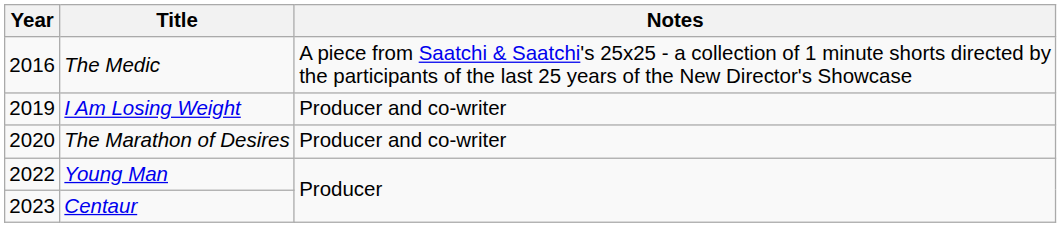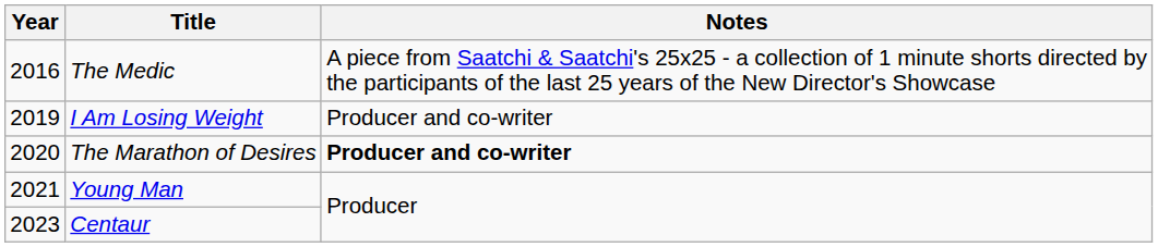 <table class="wikitable">
 <tr>
 <th>Year</th>
 <th>Title</th>
 <th>Notes</th>
 </tr>
 <tr>
 <td>2016</td>
 <td><em>The Medic</em></td>
 <td>A piece from <a href='#'>Saatchi & Saatchi</a>'s 25x25 - a collection of 1 minute shorts directed by<br>the participants of the last 25 years of the New Director's Showcase</td>
 </tr>
 <tr>
 <td>2019</td>
 <td><em><a href='#'>I Am Losing Weight</a></em></td>
 <td>Producer and co-writer</td>
 </tr>
 <tr>
 <td>2020</td>
 <td><em>The Marathon of Desires</em></td>
-<td>Producer and co-writer</td>
+<td><strong>Producer and co-writer</strong></td>
 </tr>
 <tr>
-<td>2022</td>
+<td>2021</td>
 <td><em><a href='#'>Young Man</a></em></td>
 <td rowspan=2>Producer</td>
 </tr>
 <tr>
 <td>2023</td>
 <td><em><a href='#'>Centaur</a></em></td>
 </tr>
 </table>
